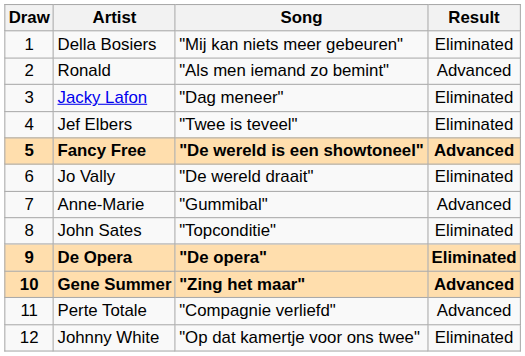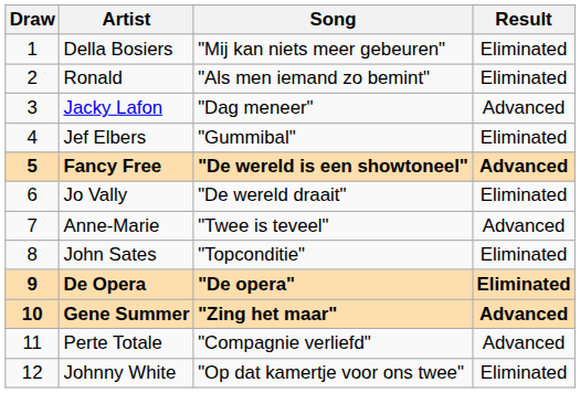 <table class="sortable wikitable" style="margin: 1em auto 1em auto; text-align:center">
 <tr>
 <th>Draw</th>
 <th>Artist</th>
 <th>Song</th>
 <th>Result</th>
 </tr>
 <tr>
 <td>1</td>
 <td align="left">Della Bosiers</td>
 <td align="left">"Mij kan niets meer gebeuren"</td>
 <td>Eliminated</td>
 </tr>
 <tr>
 <td>2</td>
 <td align="left">Ronald</td>
 <td align="left">"Als men iemand zo bemint"</td>
-<td>Advanced</td>
+<td>Eliminated</td>
 </tr>
 <tr>
 <td>3</td>
 <td align="left"><a href='#'>Jacky Lafon</a></td>
 <td align="left">"Dag meneer"</td>
-<td>Eliminated</td>
+<td>Advanced</td>
 </tr>
 <tr>
 <td>4</td>
 <td align="left">Jef Elbers</td>
-<td align="left">"Twee is teveel"</td>
+<td align="left">"Gummibal"</td>
 <td>Eliminated</td>
 </tr>
 <tr style="font-weight:bold;background:navajowhite;">
 <td>5</td>
 <td align="left">Fancy Free</td>
 <td align="left">"De wereld is een showtoneel"</td>
 <td>Advanced</td>
 </tr>
 <tr>
 <td>6</td>
 <td align="left">Jo Vally</td>
 <td align="left">"De wereld draait"</td>
 <td>Eliminated</td>
 </tr>
 <tr>
 <td>7</td>
 <td align="left">Anne-Marie</td>
-<td align="left">"Gummibal"</td>
+<td align="left">"Twee is teveel"</td>
 <td>Advanced</td>
 </tr>
 <tr>
 <td>8</td>
 <td align="left">John Sates</td>
 <td align="left">"Topconditie"</td>
 <td>Eliminated</td>
 </tr>
 <tr style="font-weight:bold;background:navajowhite;">
 <td>9</td>
 <td align="left">De Opera</td>
 <td align="left">"De opera"</td>
 <td>Eliminated</td>
 </tr>
 <tr style="font-weight:bold;background:navajowhite;">
 <td>10</td>
 <td align="left">Gene Summer</td>
 <td align="left">"Zing het maar"</td>
 <td>Advanced</td>
 </tr>
 <tr>
 <td>11</td>
 <td align="left">Perte Totale</td>
 <td align="left">"Compagnie verliefd"</td>
 <td>Advanced</td>
 </tr>
 <tr>
 <td>12</td>
 <td align="left">Johnny White</td>
 <td align="left">"Op dat kamertje voor ons twee"</td>
 <td>Eliminated</td>
 </tr>
 </table>
